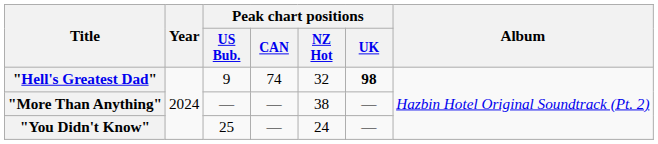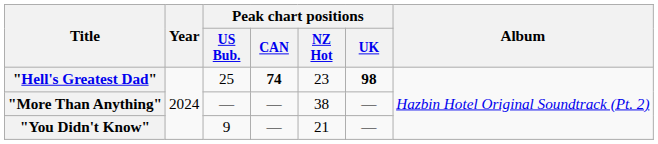 <table class="wikitable plainrowheaders" style="text-align:center;">
 <tr>
 <th scope="col" rowspan="2">Title</th>
 <th scope="col" rowspan="2">Year</th>
 <th scope="col" colspan="4">Peak chart positions</th>
 <th scope="col" rowspan="2">Album</th>
 </tr>
 <tr>
 <th scope="col" style="width:3em;font-size:90%;"><a href='#'>US<br>Bub.</a><br></th>
 <th scope="col" style="width:3em;font-size:90%;"><a href='#'>CAN</a><br></th>
 <th scope="col" style="width:3em;font-size:90%;"><a href='#'>NZ<br>Hot</a><br></th>
 <th scope="col" style="width:3em;font-size:90%;"><a href='#'>UK</a><br></th>
 </tr>
 <tr>
 <th scope="row">"<a href='#'>Hell's Greatest Dad</a>"<br></th>
 <td rowspan="3">2024</td>
-<td>9</td>
-<td>74</td>
-<td>32</td>
+<td>25</td>
+<td><strong>74</strong></td>
+<td>23</td>
 <td><strong>98</strong></td>
 <td rowspan="3"><em><a href='#'>Hazbin Hotel Original Soundtrack (Pt. 2)</a></em></td>
 </tr>
 <tr>
 <th scope="row">"More Than Anything"<br></th>
 <td>—</td>
 <td>—</td>
 <td>38</td>
 <td>—</td>
 </tr>
 <tr>
 <th scope="row">"You Didn't Know"<br></th>
-<td>25</td>
+<td>9</td>
 <td>—</td>
-<td>24</td>
+<td>21</td>
 <td>—</td>
 </tr>
 </table>
